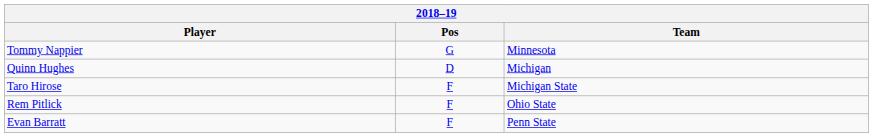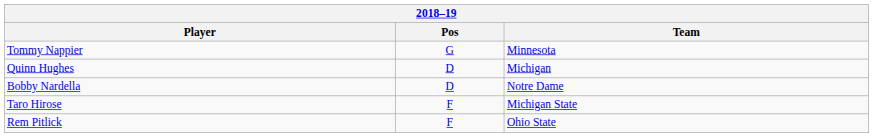 <table class="wikitable" width=95%>
 <tr>
 <th colspan=3><a href='#'>2018–19</a></th>
 </tr>
 <tr>
 <th>Player</th>
 <th>Pos</th>
 <th>Team</th>
 </tr>
 <tr>
 <td><a href='#'>Tommy Nappier</a></td>
 <td style="text-align:center;"><a href='#'>G</a></td>
 <td><a href='#'>Minnesota</a></td>
 </tr>
 <tr>
 <td><a href='#'>Quinn Hughes</a></td>
 <td style="text-align:center;"><a href='#'>D</a></td>
 <td><a href='#'>Michigan</a></td>
 </tr>
 <tr>
+<td><a href='#'>Bobby Nardella</a></td>
+<td style="text-align:center;"><a href='#'>D</a></td>
+<td><a href='#'>Notre Dame</a></td>
+</tr>
+<tr>
 <td><a href='#'>Taro Hirose</a></td>
 <td style="text-align:center;"><a href='#'>F</a></td>
 <td><a href='#'>Michigan State</a></td>
 </tr>
 <tr>
 <td><a href='#'>Rem Pitlick</a></td>
 <td style="text-align:center;"><a href='#'>F</a></td>
 <td><a href='#'>Ohio State</a></td>
 </tr>
-<tr>
-<td><a href='#'>Evan Barratt</a></td>
-<td style="text-align:center;"><a href='#'>F</a></td>
-<td><a href='#'>Penn State</a></td>
-</tr>
 </table>
